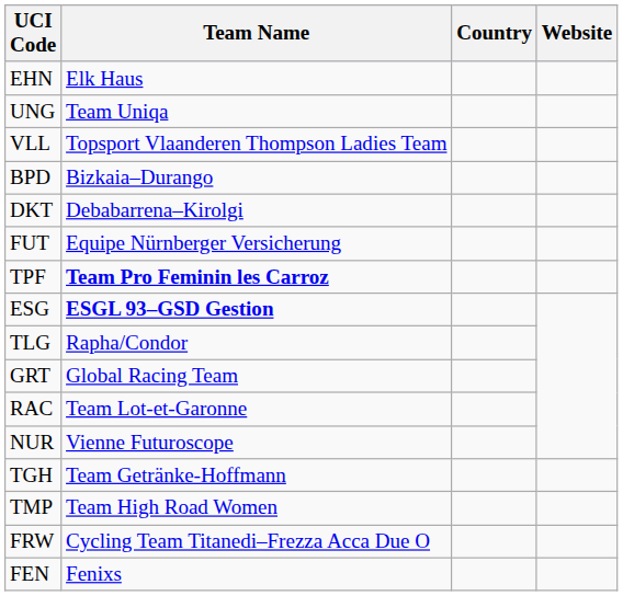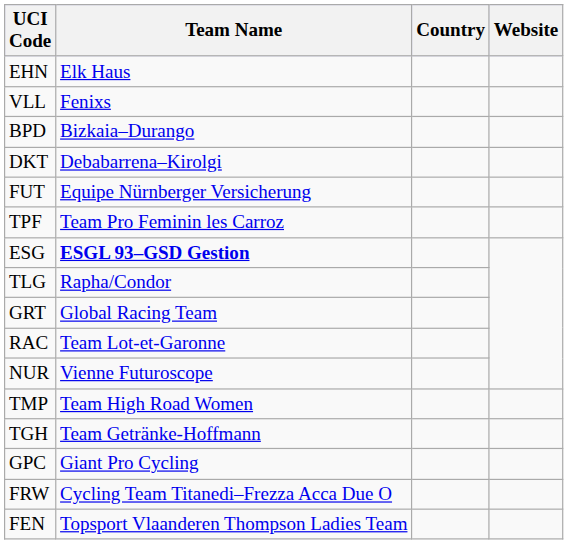 <table class="wikitable">
 <tr style="background:#ccccff;">
 <th>UCI<br>Code</th>
 <th>Team Name</th>
 <th>Country</th>
 <th>Website</th>
 </tr>
 <tr>
 <td>EHN</td>
 <td><a href='#'>Elk Haus</a></td>
 <td></td>
 <td> </td>
 </tr>
 <tr>
-<td>UNG</td>
-<td><a href='#'>Team Uniqa</a></td>
-<td></td>
-<td></td>
-</tr>
-<tr>
 <td>VLL</td>
-<td><a href='#'>Topsport Vlaanderen Thompson Ladies Team</a></td>
+<td><a href='#'>Fenixs</a></td>
 <td></td>
 <td></td>
 </tr>
 <tr>
 <td>BPD</td>
 <td><a href='#'>Bizkaia–Durango</a></td>
 <td></td>
 <td></td>
 </tr>
 <tr>
 <td>DKT</td>
 <td><a href='#'>Debabarrena–Kirolgi</a></td>
 <td></td>
 <td></td>
 </tr>
 <tr>
 <td>FUT</td>
 <td><a href='#'>Equipe Nürnberger Versicherung</a></td>
 <td></td>
 <td></td>
 </tr>
 <tr>
 <td>TPF</td>
-<td><strong><a href='#'>Team Pro Feminin les Carroz</a></strong></td>
+<td><a href='#'>Team Pro Feminin les Carroz</a></td>
 <td></td>
 <td></td>
 </tr>
 <tr>
 <td>ESG</td>
 <td><strong><a href='#'>ESGL 93–GSD Gestion</a></strong></td>
 <td></td>
 </tr>
 <tr>
 <td>TLG</td>
 <td><a href='#'>Rapha/Condor</a></td>
 <td></td>
 </tr>
 <tr>
 <td>GRT</td>
 <td><a href='#'>Global Racing Team</a></td>
 <td></td>
 </tr>
 <tr>
 <td>RAC</td>
 <td><a href='#'>Team Lot-et-Garonne</a></td>
 <td></td>
 </tr>
 <tr>
 <td>NUR</td>
 <td><a href='#'>Vienne Futuroscope</a></td>
 <td></td>
 </tr>
 <tr>
+<td>TMP</td>
+<td><a href='#'>Team High Road Women</a></td>
+<td></td>
+<td></td>
+</tr>
+<tr>
 <td>TGH</td>
 <td><a href='#'>Team Getränke-Hoffmann</a></td>
 <td></td>
 <td></td>
 </tr>
 <tr>
-<td>TMP</td>
-<td><a href='#'>Team High Road Women</a></td>
+<td>GPC</td>
+<td><a href='#'>Giant Pro Cycling</a></td>
 <td></td>
 <td></td>
 </tr>
 <tr>
 <td>FRW</td>
 <td><a href='#'>Cycling Team Titanedi–Frezza Acca Due O</a></td>
 <td></td>
 <td></td>
 </tr>
 <tr>
 <td>FEN</td>
-<td><a href='#'>Fenixs</a></td>
+<td><a href='#'>Topsport Vlaanderen Thompson Ladies Team</a></td>
 <td></td>
 <td></td>
 </tr>
 </table>
